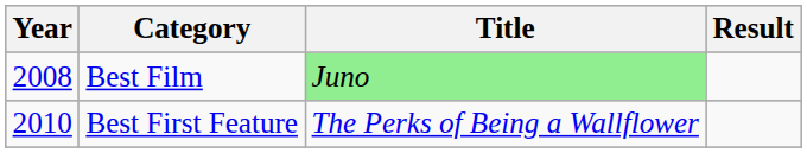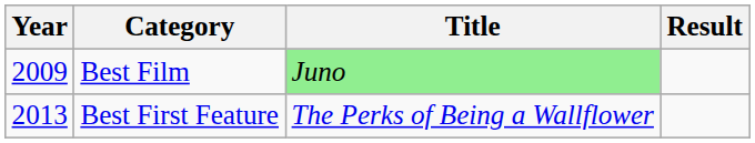 <table class="wikitable">
 <tr>
 <th>Year</th>
 <th>Category</th>
 <th>Title</th>
 <th>Result</th>
 </tr>
 <tr>
-<td><a href='#'>2008</a></td>
+<td><a href='#'>2009</a></td>
 <td><a href='#'>Best Film</a></td>
 <td style="background: lightgreen;"><em>Juno</em></td>
 <td></td>
 </tr>
 <tr>
-<td><a href='#'>2010</a></td>
+<td><a href='#'>2013</a></td>
 <td><a href='#'>Best First Feature</a></td>
 <td><em><a href='#'>The Perks of Being a Wallflower</a></em></td>
 <td></td>
 </tr>
 </table>
